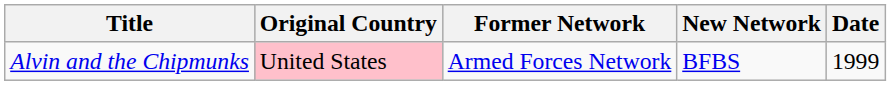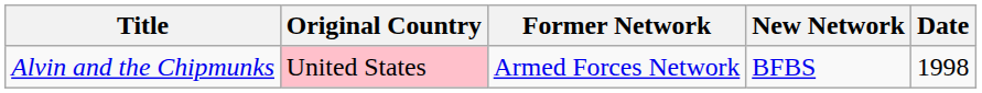 <table class="wikitable">
 <tr>
 <th>Title</th>
 <th>Original Country</th>
 <th>Former Network</th>
 <th>New Network</th>
 <th>Date</th>
 </tr>
 <tr>
 <td><em><a href='#'>Alvin and the Chipmunks</a></em></td>
 <td style="background: pink;"> United States</td>
 <td><a href='#'>Armed Forces Network</a></td>
 <td><a href='#'>BFBS</a></td>
-<td>1999</td>
+<td>1998</td>
 </tr>
 </table>
